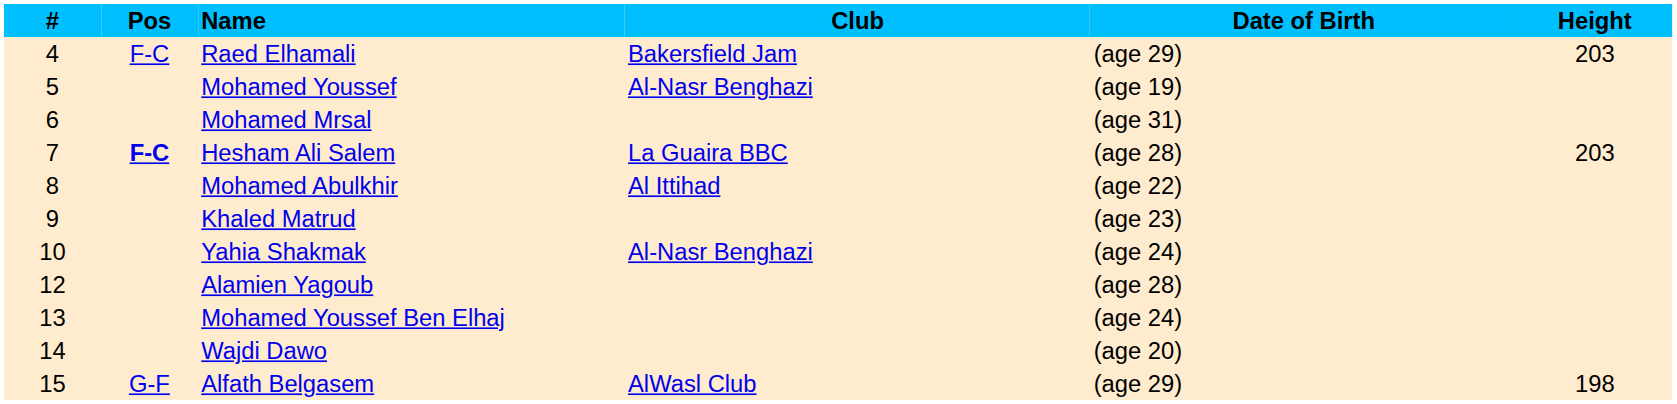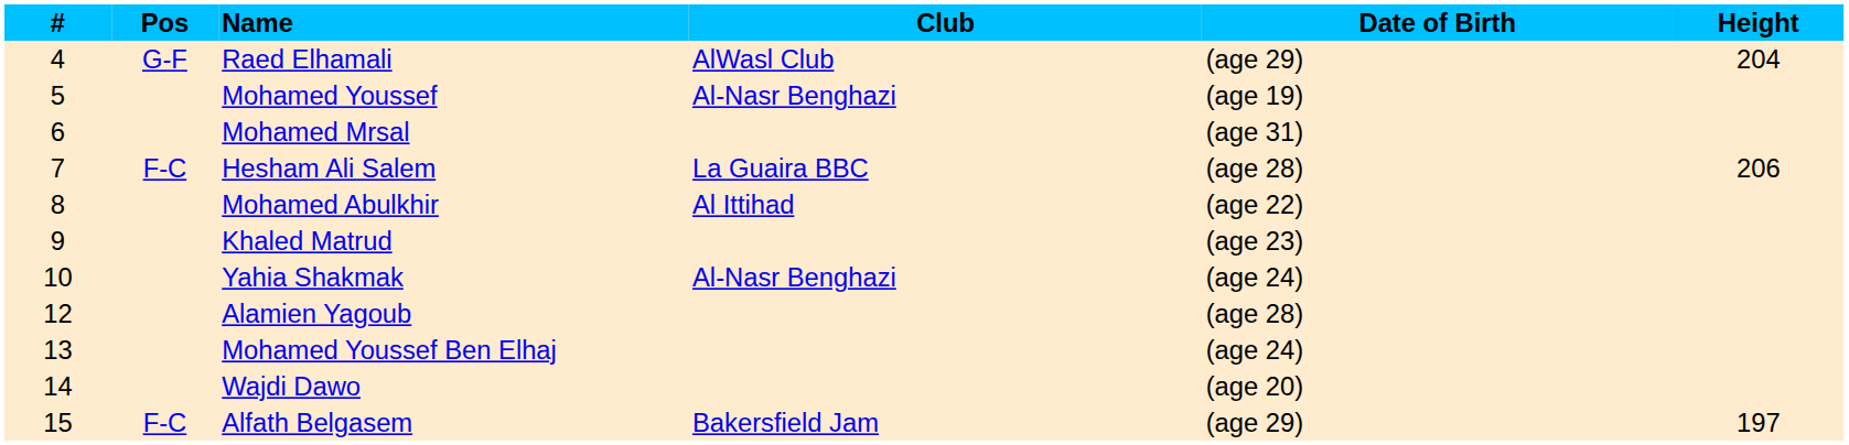 <table border=0 cellpadding=2 cellspacing=0  |- bgcolor=#FFECCE style="text-align:center; font-size:90%;" width=80%>
 <tr bgcolor=#00BFFF>
 <th width=5%>#</th>
 <th width=5%>Pos</th>
 <th width=22% align=left>Name</th>
 <th width=24%>Club</th>
 <th width=22%>Date of Birth</th>
 <th width=8%>Height</th>
 </tr>
 <tr>
 <td>4</td>
-<td><a href='#'>F-C</a></td>
+<td><a href='#'>G-F</a></td>
 <td align=left><a href='#'>Raed Elhamali</a></td>
-<td align=left> <a href='#'>Bakersfield Jam</a></td>
+<td align=left> <a href='#'>AlWasl Club</a></td>
 <td align=left> (age 29)</td>
-<td>203</td>
+<td>204</td>
 </tr>
 <tr>
 <td>5</td>
 <td></td>
 <td align=left><a href='#'>Mohamed Youssef</a></td>
 <td align=left> <a href='#'>Al-Nasr Benghazi</a></td>
 <td align=left> (age 19)</td>
 <td></td>
 </tr>
 <tr>
 <td>6</td>
 <td></td>
 <td align=left><a href='#'>Mohamed Mrsal</a></td>
 <td align=left></td>
 <td align=left> (age 31)</td>
 <td></td>
 </tr>
 <tr>
 <td>7</td>
-<td><strong><a href='#'>F-C</a></strong></td>
+<td><a href='#'>F-C</a></td>
 <td align=left><a href='#'>Hesham Ali Salem</a></td>
 <td align=left> <a href='#'>La Guaira BBC</a></td>
 <td align=left> (age 28)</td>
-<td>203</td>
+<td>206</td>
 </tr>
 <tr>
 <td>8</td>
 <td></td>
 <td align=left><a href='#'>Mohamed Abulkhir</a></td>
 <td align=left> <a href='#'>Al Ittihad</a></td>
 <td align=left> (age 22)</td>
 <td></td>
 </tr>
 <tr>
 <td>9</td>
 <td></td>
 <td align=left><a href='#'>Khaled Matrud</a></td>
 <td></td>
 <td align=left> (age 23)</td>
 <td></td>
 </tr>
 <tr>
 <td>10</td>
 <td></td>
 <td align=left><a href='#'>Yahia Shakmak</a></td>
 <td align=left> <a href='#'>Al-Nasr Benghazi</a></td>
 <td align=left> (age 24)</td>
 <td></td>
 </tr>
 <tr>
 <td>12</td>
 <td></td>
 <td align=left><a href='#'>Alamien Yagoub</a></td>
 <td align=left></td>
 <td align=left> (age 28)</td>
 <td></td>
 </tr>
 <tr>
 <td>13</td>
 <td></td>
 <td align=left><a href='#'>Mohamed Youssef Ben Elhaj</a></td>
 <td align=left></td>
 <td align=left> (age 24)</td>
 <td></td>
 </tr>
 <tr>
 <td>14</td>
 <td></td>
 <td align=left><a href='#'>Wajdi Dawo</a></td>
 <td align=left></td>
 <td align=left> (age 20)</td>
 <td></td>
 </tr>
 <tr>
 <td>15</td>
-<td><a href='#'>G-F</a></td>
+<td><a href='#'>F-C</a></td>
 <td align=left><a href='#'>Alfath Belgasem</a></td>
-<td align=left> <a href='#'>AlWasl Club</a></td>
+<td align=left> <a href='#'>Bakersfield Jam</a></td>
 <td align=left> (age 29)</td>
-<td>198</td>
+<td>197</td>
 </tr>
 </table>
